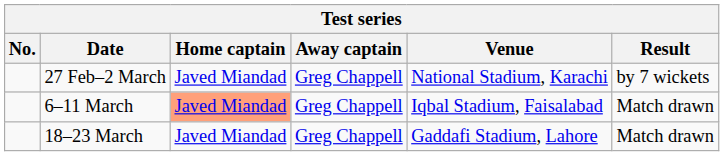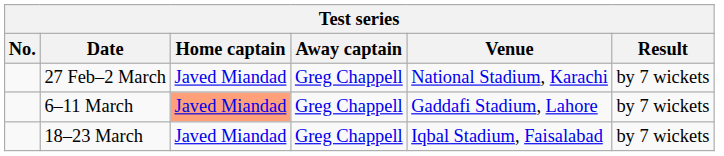 <table class="wikitable">
 <tr>
 <th colspan="9">Test series</th>
 </tr>
 <tr>
 <th>No.</th>
 <th>Date</th>
 <th>Home captain</th>
 <th>Away captain</th>
 <th>Venue</th>
 <th>Result</th>
 </tr>
 <tr>
 <td></td>
 <td>27 Feb–2 March</td>
 <td><a href='#'>Javed Miandad</a></td>
 <td><a href='#'>Greg Chappell</a></td>
 <td><a href='#'>National Stadium</a>, <a href='#'>Karachi</a></td>
 <td> by 7 wickets</td>
 </tr>
 <tr>
 <td></td>
 <td>6–11 March</td>
 <td style="background: lightsalmon;"><a href='#'>Javed Miandad</a></td>
 <td><a href='#'>Greg Chappell</a></td>
-<td><a href='#'>Iqbal Stadium</a>, <a href='#'>Faisalabad</a></td>
-<td>Match drawn</td>
+<td><a href='#'>Gaddafi Stadium</a>, <a href='#'>Lahore</a></td>
+<td> by 7 wickets</td>
 </tr>
 <tr>
 <td></td>
 <td>18–23 March</td>
 <td><a href='#'>Javed Miandad</a></td>
 <td><a href='#'>Greg Chappell</a></td>
-<td><a href='#'>Gaddafi Stadium</a>, <a href='#'>Lahore</a></td>
-<td>Match drawn</td>
+<td><a href='#'>Iqbal Stadium</a>, <a href='#'>Faisalabad</a></td>
+<td> by 7 wickets</td>
 </tr>
 </table>
